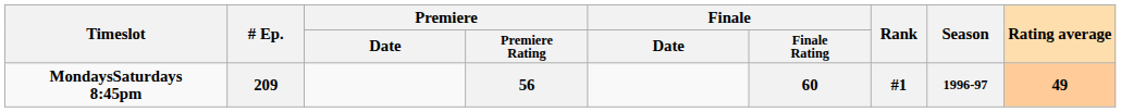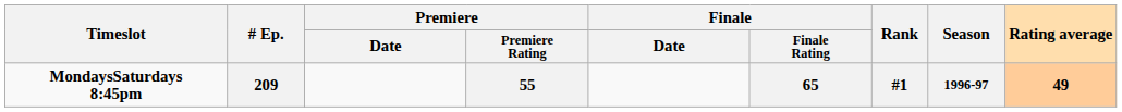 <table class="wikitable">
 <tr>
 <th style="width:20%;" rowspan="2">Timeslot</th>
 <th style="width:7%;" rowspan="2"># Ep.</th>
 <th colspan=2>Premiere</th>
 <th colspan=2>Finale</th>
 <th style="width:5%;" rowspan="2">Rank</th>
 <th style="width:7%;" rowspan="2">Season</th>
 <th style="width:10%; background:#ffdead;" rowspan="2">Rating average</th>
 </tr>
 <tr>
 <th>Date</th>
 <th span style="width:11%; font-size:smaller; line-height:100%;">Premiere<br>Rating</th>
 <th>Date</th>
 <th span style="width:11%; font-size:smaller; line-height:100%;">Finale<br>Rating</th>
 </tr>
 <tr>
 <td rowspan="1" style="text-align:center;"><strong>MondaysSaturdays<br>8:45pm</strong></td>
 <th>209</th>
 <td style="font-size:11px;line-height:110%"></td>
-<th>56</th>
+<th>55</th>
 <td style="font-size:11px;line-height:110%"></td>
-<th>60</th>
+<th>65</th>
 <th>#1</th>
 <th style="font-size:smaller">1996-97</th>
 <th style="background:#fc9;">49</th>
 </tr>
 </table>
